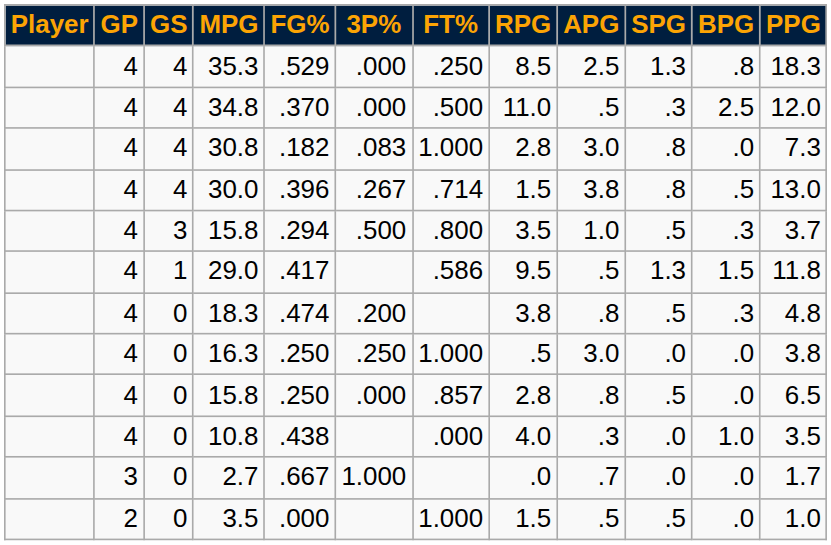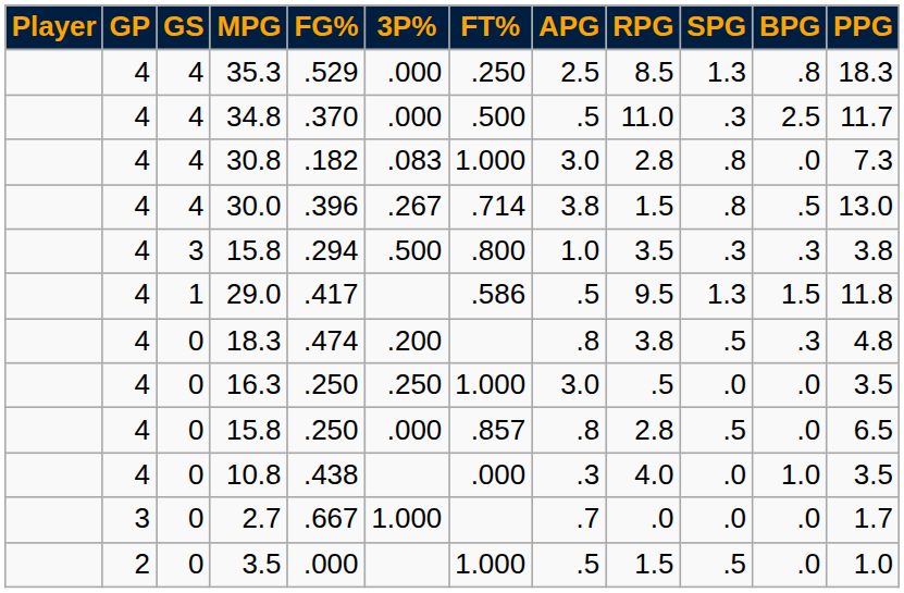 <table class="wikitable sortable" style="text-align:right;">
 <tr>
 <th style="background:#001E3F; color:#FCA404">Player</th>
 <th style="background:#001E3F; color:#FCA404">GP</th>
 <th style="background:#001E3F; color:#FCA404">GS</th>
 <th style="background:#001E3F; color:#FCA404">MPG</th>
 <th style="background:#001E3F; color:#FCA404">FG%</th>
 <th style="background:#001E3F; color:#FCA404">3P%</th>
 <th style="background:#001E3F; color:#FCA404">FT%</th>
+<th style="background:#001E3F; color:#FCA404">APG</th>
 <th style="background:#001E3F; color:#FCA404">RPG</th>
-<th style="background:#001E3F; color:#FCA404">APG</th>
 <th style="background:#001E3F; color:#FCA404">SPG</th>
 <th style="background:#001E3F; color:#FCA404">BPG</th>
 <th style="background:#001E3F; color:#FCA404">PPG</th>
 </tr>
 <tr>
 <td style="text-align:left;"></td>
 <td>4</td>
 <td>4</td>
 <td>35.3</td>
 <td>.529</td>
 <td>.000</td>
 <td>.250</td>
+<td>2.5</td>
 <td>8.5</td>
-<td>2.5</td>
 <td>1.3</td>
 <td>.8</td>
 <td>18.3</td>
 </tr>
 <tr>
 <td style="text-align:left;"></td>
 <td>4</td>
 <td>4</td>
 <td>34.8</td>
 <td>.370</td>
 <td>.000</td>
 <td>.500</td>
+<td>.5</td>
 <td>11.0</td>
-<td>.5</td>
 <td>.3</td>
 <td>2.5</td>
-<td>12.0</td>
+<td>11.7</td>
 </tr>
 <tr>
 <td style="text-align:left;"></td>
 <td>4</td>
 <td>4</td>
 <td>30.8</td>
 <td>.182</td>
 <td>.083</td>
 <td>1.000</td>
+<td>3.0</td>
 <td>2.8</td>
-<td>3.0</td>
 <td>.8</td>
 <td>.0</td>
 <td>7.3</td>
 </tr>
 <tr>
 <td style="text-align:left;"></td>
 <td>4</td>
 <td>4</td>
 <td>30.0</td>
 <td>.396</td>
 <td>.267</td>
 <td>.714</td>
+<td>3.8</td>
 <td>1.5</td>
-<td>3.8</td>
 <td>.8</td>
 <td>.5</td>
 <td>13.0</td>
 </tr>
 <tr>
 <td style="text-align:left;"></td>
 <td>4</td>
 <td>3</td>
 <td>15.8</td>
 <td>.294</td>
 <td>.500</td>
 <td>.800</td>
+<td>1.0</td>
 <td>3.5</td>
-<td>1.0</td>
-<td>.5</td>
 <td>.3</td>
-<td>3.7</td>
+<td>.3</td>
+<td>3.8</td>
 </tr>
 <tr>
 <td style="text-align:left;"></td>
 <td>4</td>
 <td>1</td>
 <td>29.0</td>
 <td>.417</td>
 <td></td>
 <td>.586</td>
+<td>.5</td>
 <td>9.5</td>
-<td>.5</td>
 <td>1.3</td>
 <td>1.5</td>
 <td>11.8</td>
 </tr>
 <tr>
 <td style="text-align:left;"></td>
 <td>4</td>
 <td>0</td>
 <td>18.3</td>
 <td>.474</td>
 <td>.200</td>
 <td></td>
+<td>.8</td>
 <td>3.8</td>
-<td>.8</td>
 <td>.5</td>
 <td>.3</td>
 <td>4.8</td>
 </tr>
 <tr>
 <td style="text-align:left;"></td>
 <td>4</td>
 <td>0</td>
 <td>16.3</td>
 <td>.250</td>
 <td>.250</td>
 <td>1.000</td>
+<td>3.0</td>
 <td>.5</td>
-<td>3.0</td>
 <td>.0</td>
 <td>.0</td>
-<td>3.8</td>
+<td>3.5</td>
 </tr>
 <tr>
 <td style="text-align:left;"></td>
 <td>4</td>
 <td>0</td>
 <td>15.8</td>
 <td>.250</td>
 <td>.000</td>
 <td>.857</td>
+<td>.8</td>
 <td>2.8</td>
-<td>.8</td>
 <td>.5</td>
 <td>.0</td>
 <td>6.5</td>
 </tr>
 <tr>
 <td style="text-align:left;"></td>
 <td>4</td>
 <td>0</td>
 <td>10.8</td>
 <td>.438</td>
 <td></td>
 <td>.000</td>
+<td>.3</td>
 <td>4.0</td>
-<td>.3</td>
 <td>.0</td>
 <td>1.0</td>
 <td>3.5</td>
 </tr>
 <tr>
 <td style="text-align:left;"></td>
 <td>3</td>
 <td>0</td>
 <td>2.7</td>
 <td>.667</td>
 <td>1.000</td>
 <td></td>
+<td>.7</td>
 <td>.0</td>
-<td>.7</td>
 <td>.0</td>
 <td>.0</td>
 <td>1.7</td>
 </tr>
 <tr>
 <td style="text-align:left;"></td>
 <td>2</td>
 <td>0</td>
 <td>3.5</td>
 <td>.000</td>
 <td></td>
 <td>1.000</td>
+<td>.5</td>
 <td>1.5</td>
-<td>.5</td>
 <td>.5</td>
 <td>.0</td>
 <td>1.0</td>
 </tr>
 </table>
